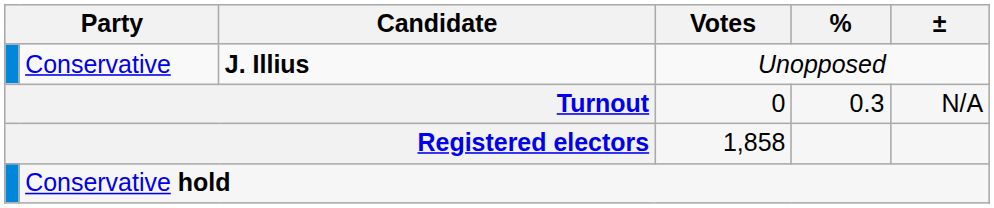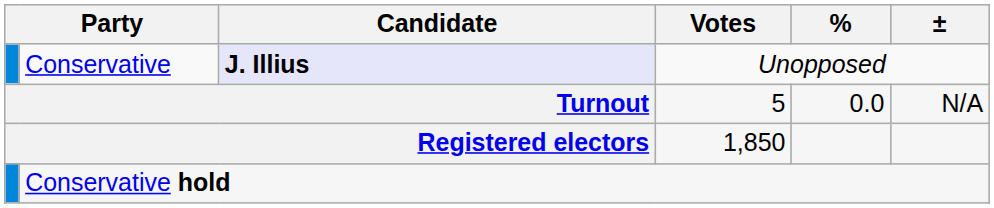 <table class=wikitable>
 <tr>
 <th scope="col" colspan="2" style="width: 130px">Party</th>
 <th scope="col" style="width: 17em">Candidate</th>
 <th scope="col" style="width: 5em">Votes</th>
 <th scope="col" style="width: 3.5em">%</th>
 <th scope="col" style="width: 3.5em">±</th>
 </tr>
 <tr>
 <td style="background:#0087DC;"></td>
 <td><a href='#'>Conservative</a></td>
-<td><strong>J. Illius</strong></td>
+<td style="background: lavender;"><strong>J. Illius</strong></td>
 <td style="text-align: center; "colspan="3"><em>Unopposed</em></td>
 </tr>
 <tr style="background-color:#F6F6F6">
 <th colspan="3" style="text-align: right; margin-right: 0.5em"><a href='#'>Turnout</a></th>
-<td style="text-align: right; margin-right: 0.5em">0</td>
-<td style="text-align: right; margin-right: 0.5em">0.3</td>
+<td style="text-align: right; margin-right: 0.5em">5</td>
+<td style="text-align: right; margin-right: 0.5em">0.0</td>
 <td style="text-align: right; margin-right: 0.5em">N/A</td>
 </tr>
 <tr style="background-color:#F6F6F6;">
 <th colspan="3" style="text-align:right;"><a href='#'>Registered electors</a></th>
-<td style="text-align:right; margin-right:0.5em">1,858</td>
+<td style="text-align:right; margin-right:0.5em">1,850</td>
 <td></td>
 <td></td>
 </tr>
 <tr style="background-color:#F6F6F6">
 <td style="background:#0087DC;"></td>
 <td colspan="5"><a href='#'>Conservative</a> <strong>hold</strong></td>
 </tr>
 </table>
